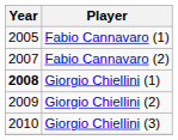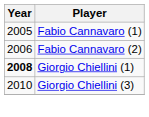 <table class="wikitable">
 <tr>
 <th>Year</th>
 <th>Player</th>
 </tr>
 <tr>
 <td>2005</td>
 <td> <a href='#'>Fabio Cannavaro</a> (1)</td>
 </tr>
 <tr>
-<td>2007</td>
+<td>2006</td>
 <td> <a href='#'>Fabio Cannavaro</a> (2)</td>
 </tr>
 <tr>
 <td><strong>2008</strong></td>
 <td> <a href='#'>Giorgio Chiellini</a> (1)</td>
-</tr>
-<tr>
-<td>2009</td>
-<td> <a href='#'>Giorgio Chiellini</a> (2)</td>
 </tr>
 <tr>
 <td>2010</td>
 <td> <a href='#'>Giorgio Chiellini</a> (3)</td>
 </tr>
 <tr>
 </tr>
 </table>
